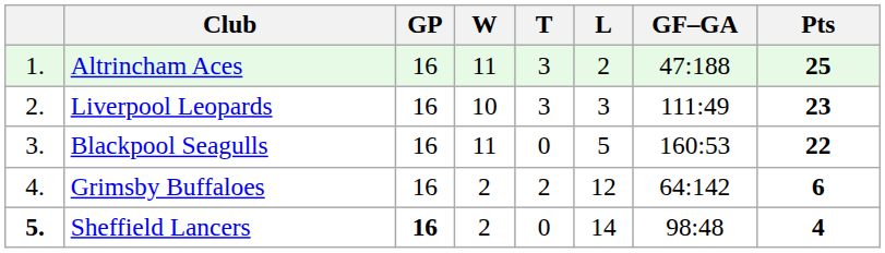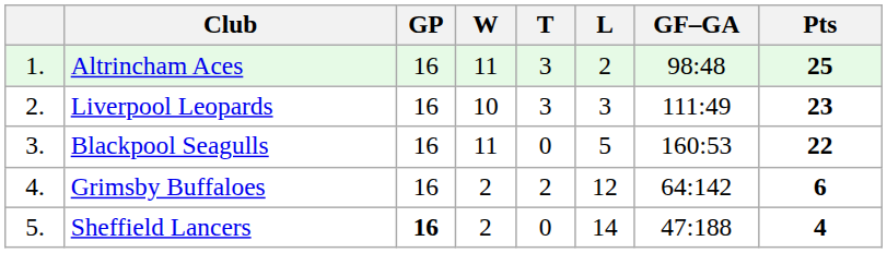 <table class="wikitable">
 <tr>
 <th width="30"></th>
 <th width="200">Club</th>
 <th width="30">GP</th>
 <th width="30">W</th>
 <th width="30">T</th>
 <th width="30">L</th>
 <th width="70">GF–GA</th>
 <th width="70">Pts</th>
 </tr>
 <tr bgcolor="#e6fae6" align="center">
 <td>1.</td>
 <td align="left"><a href='#'>Altrincham Aces</a></td>
 <td>16</td>
 <td>11</td>
 <td>3</td>
 <td>2</td>
-<td>47:188</td>
+<td>98:48</td>
 <td><strong>25</strong></td>
 </tr>
 <tr bgcolor="#FFFFFF" align="center">
 <td>2.</td>
 <td align="left"><a href='#'>Liverpool Leopards</a></td>
 <td>16</td>
 <td>10</td>
 <td>3</td>
 <td>3</td>
 <td>111:49</td>
 <td><strong>23</strong></td>
 </tr>
 <tr bgcolor="#FFFFFF" align="center">
 <td>3.</td>
 <td align="left"><a href='#'>Blackpool Seagulls</a></td>
 <td>16</td>
 <td>11</td>
 <td>0</td>
 <td>5</td>
 <td>160:53</td>
 <td><strong>22</strong></td>
 </tr>
 <tr bgcolor="#FFFFFF" align="center">
 <td>4.</td>
 <td align="left"><a href='#'>Grimsby Buffaloes</a></td>
 <td>16</td>
 <td>2</td>
 <td>2</td>
 <td>12</td>
 <td>64:142</td>
 <td><strong>6</strong></td>
 </tr>
 <tr bgcolor="#FFFFFF" align="center">
-<td><strong>5.</strong></td>
+<td>5.</td>
 <td align="left"><a href='#'>Sheffield Lancers</a></td>
 <td><strong>16</strong></td>
 <td>2</td>
 <td>0</td>
 <td>14</td>
-<td>98:48</td>
+<td>47:188</td>
 <td><strong>4</strong></td>
 </tr>
 </table>
